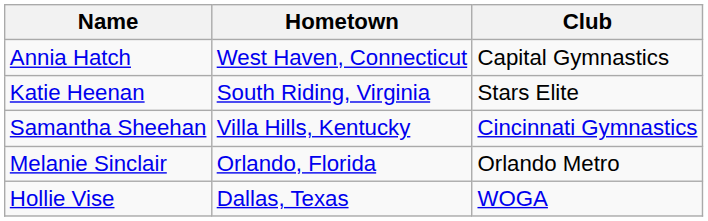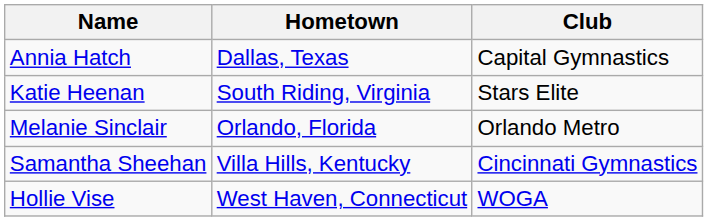 <table class="wikitable">
 <tr>
 <th>Name</th>
 <th>Hometown</th>
 <th>Club</th>
 </tr>
 <tr>
 <td><a href='#'>Annia Hatch</a></td>
-<td><a href='#'>West Haven, Connecticut</a></td>
+<td><a href='#'>Dallas, Texas</a></td>
 <td>Capital Gymnastics</td>
 </tr>
 <tr>
 <td><a href='#'>Katie Heenan</a></td>
 <td><a href='#'>South Riding, Virginia</a></td>
 <td>Stars Elite</td>
 </tr>
 <tr>
+<td><a href='#'>Melanie Sinclair</a></td>
+<td><a href='#'>Orlando, Florida</a></td>
+<td>Orlando Metro</td>
+</tr>
+<tr>
 <td><a href='#'>Samantha Sheehan</a></td>
 <td><a href='#'>Villa Hills, Kentucky</a></td>
 <td><a href='#'>Cincinnati Gymnastics</a></td>
 </tr>
 <tr>
-<td><a href='#'>Melanie Sinclair</a></td>
-<td><a href='#'>Orlando, Florida</a></td>
-<td>Orlando Metro</td>
-</tr>
-<tr>
 <td><a href='#'>Hollie Vise</a></td>
-<td><a href='#'>Dallas, Texas</a></td>
+<td><a href='#'>West Haven, Connecticut</a></td>
 <td><a href='#'>WOGA</a></td>
 </tr>
 </table>
